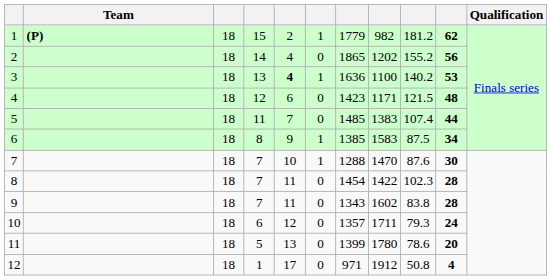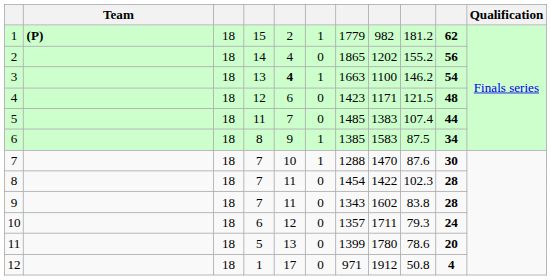 <table class="wikitable" style="text-align:center; margin-bottom:0">
 <tr>
 <th style="width:10px"></th>
 <th style="width:35%;">Team</th>
 <th style="width:30px;"></th>
 <th style="width:30px;"></th>
 <th style="width:30px;"></th>
 <th style="width:30px;"></th>
 <th style="width:30px;"></th>
 <th style="width:30px;"></th>
 <th style="width:30px;"></th>
 <th style="width:30px;"></th>
 <th>Qualification</th>
 </tr>
 <tr style="background:#ccffcc;">
 <td>1</td>
 <td style="text-align:left;"> <strong>(P)</strong></td>
 <td>18</td>
 <td>15</td>
 <td>2</td>
 <td>1</td>
 <td>1779</td>
 <td>982</td>
 <td>181.2</td>
 <td><strong>62</strong></td>
 <td rowspan=6><a href='#'>Finals series</a></td>
 </tr>
 <tr style="background:#ccffcc;">
 <td>2</td>
 <td style="text-align:left;"></td>
 <td>18</td>
 <td>14</td>
 <td>4</td>
 <td>0</td>
 <td>1865</td>
 <td>1202</td>
 <td>155.2</td>
 <td><strong>56</strong></td>
 </tr>
 <tr style="background:#ccffcc;">
 <td>3</td>
 <td style="text-align:left;"></td>
 <td>18</td>
 <td>13</td>
 <td><strong>4</strong></td>
 <td>1</td>
-<td>1636</td>
+<td>1663</td>
 <td>1100</td>
-<td>140.2</td>
-<td><strong>53</strong></td>
+<td>146.2</td>
+<td><strong>54</strong></td>
 </tr>
 <tr style="background:#ccffcc;">
 <td>4</td>
 <td style="text-align:left;"></td>
 <td>18</td>
 <td>12</td>
 <td>6</td>
 <td>0</td>
 <td>1423</td>
 <td>1171</td>
 <td>121.5</td>
 <td><strong>48</strong></td>
 </tr>
 <tr style="background:#ccffcc;">
 <td>5</td>
 <td style="text-align:left;"></td>
 <td>18</td>
 <td>11</td>
 <td>7</td>
 <td>0</td>
 <td>1485</td>
 <td>1383</td>
 <td>107.4</td>
 <td><strong>44</strong></td>
 </tr>
 <tr style="background:#ccffcc;">
 <td>6</td>
 <td style="text-align:left;"></td>
 <td>18</td>
 <td>8</td>
 <td>9</td>
 <td>1</td>
 <td>1385</td>
 <td>1583</td>
 <td>87.5</td>
 <td><strong>34</strong></td>
 </tr>
 <tr>
 <td>7</td>
 <td style="text-align:left;"></td>
 <td>18</td>
 <td>7</td>
 <td>10</td>
 <td>1</td>
 <td>1288</td>
 <td>1470</td>
 <td>87.6</td>
 <td><strong>30</strong></td>
 </tr>
 <tr>
 <td>8</td>
 <td style="text-align:left;"></td>
 <td>18</td>
 <td>7</td>
 <td>11</td>
 <td>0</td>
 <td>1454</td>
 <td>1422</td>
 <td>102.3</td>
 <td><strong>28</strong></td>
 </tr>
 <tr>
 <td>9</td>
 <td style="text-align:left;"></td>
 <td>18</td>
 <td>7</td>
 <td>11</td>
 <td>0</td>
 <td>1343</td>
 <td>1602</td>
 <td>83.8</td>
 <td><strong>28</strong></td>
 </tr>
 <tr>
 <td>10</td>
 <td style="text-align:left;"></td>
 <td>18</td>
 <td>6</td>
 <td>12</td>
 <td>0</td>
 <td>1357</td>
 <td>1711</td>
 <td>79.3</td>
 <td><strong>24</strong></td>
 </tr>
 <tr>
 <td>11</td>
 <td style="text-align:left;"></td>
 <td>18</td>
 <td>5</td>
 <td>13</td>
 <td>0</td>
 <td>1399</td>
 <td>1780</td>
 <td>78.6</td>
 <td><strong>20</strong></td>
 </tr>
 <tr>
 <td>12</td>
 <td style="text-align:left;"></td>
 <td>18</td>
 <td>1</td>
 <td>17</td>
 <td>0</td>
 <td>971</td>
 <td>1912</td>
 <td>50.8</td>
 <td><strong>4</strong></td>
 </tr>
 </table>
